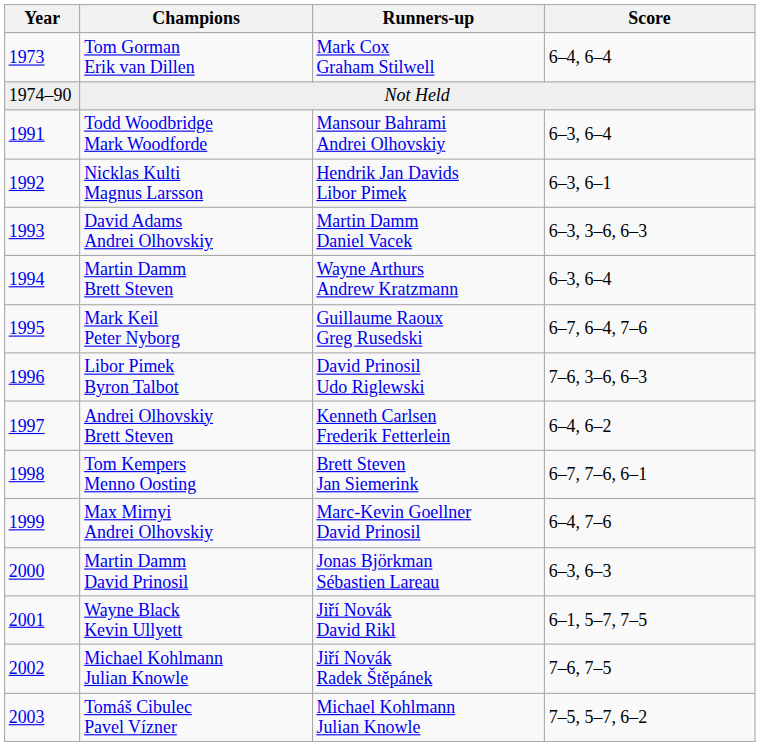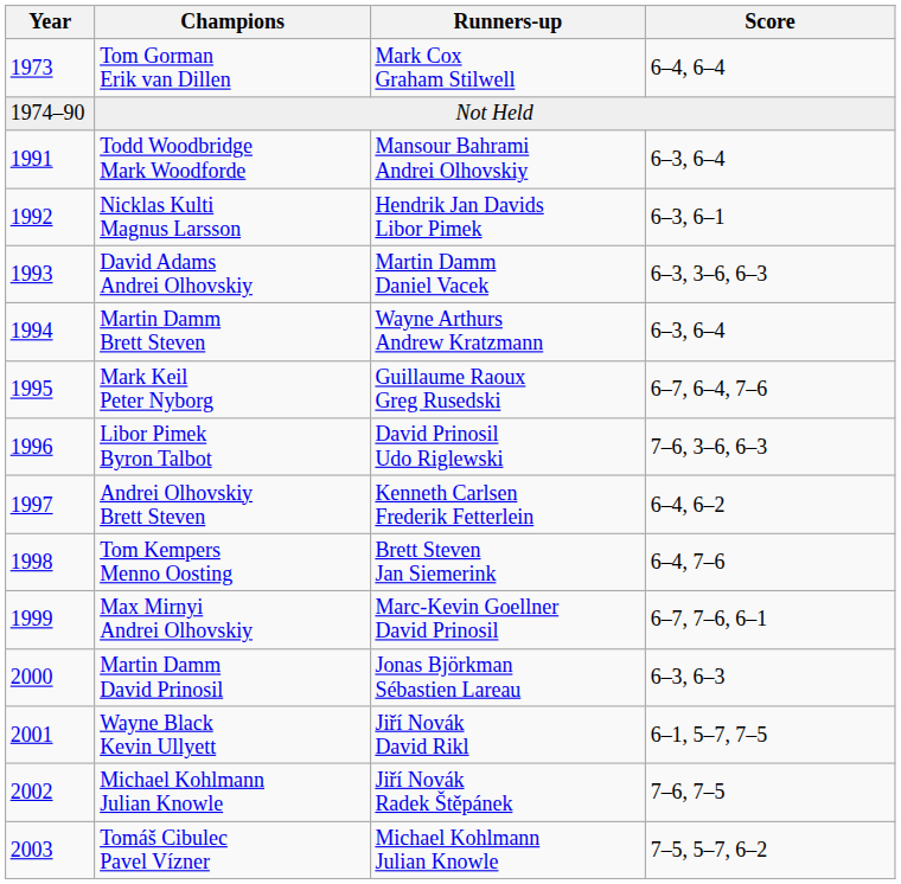 <table class=wikitable>
 <tr>
 <th style="width:60px">Year</th>
 <th style="width:200px">Champions</th>
 <th style="width:200px">Runners-up</th>
 <th style="width:180px" class="unsortable">Score</th>
 </tr>
 <tr>
 <td><a href='#'>1973</a></td>
 <td> <a href='#'>Tom Gorman</a><br> <a href='#'>Erik van Dillen</a></td>
 <td> <a href='#'>Mark Cox</a><br> <a href='#'>Graham Stilwell</a></td>
 <td>6–4, 6–4</td>
 </tr>
 <tr>
 <td style="background:#efefef">1974–90</td>
 <td colspan=3 align=center style="background:#efefef"><em>Not Held</em></td>
 </tr>
 <tr>
 <td><a href='#'>1991</a></td>
 <td> <a href='#'>Todd Woodbridge</a><br> <a href='#'>Mark Woodforde</a></td>
 <td> <a href='#'>Mansour Bahrami</a><br> <a href='#'>Andrei Olhovskiy</a></td>
 <td>6–3, 6–4</td>
 </tr>
 <tr>
 <td><a href='#'>1992</a></td>
 <td> <a href='#'>Nicklas Kulti</a><br> <a href='#'>Magnus Larsson</a></td>
 <td> <a href='#'>Hendrik Jan Davids</a><br> <a href='#'>Libor Pimek</a></td>
 <td>6–3, 6–1</td>
 </tr>
 <tr>
 <td><a href='#'>1993</a></td>
 <td> <a href='#'>David Adams</a><br> <a href='#'>Andrei Olhovskiy</a></td>
 <td> <a href='#'>Martin Damm</a><br> <a href='#'>Daniel Vacek</a></td>
 <td>6–3, 3–6, 6–3</td>
 </tr>
 <tr>
 <td><a href='#'>1994</a></td>
 <td> <a href='#'>Martin Damm</a><br> <a href='#'>Brett Steven</a></td>
 <td> <a href='#'>Wayne Arthurs</a><br> <a href='#'>Andrew Kratzmann</a></td>
 <td>6–3, 6–4</td>
 </tr>
 <tr>
 <td><a href='#'>1995</a></td>
 <td> <a href='#'>Mark Keil</a><br> <a href='#'>Peter Nyborg</a></td>
 <td> <a href='#'>Guillaume Raoux</a><br> <a href='#'>Greg Rusedski</a></td>
 <td>6–7, 6–4, 7–6</td>
 </tr>
 <tr>
 <td><a href='#'>1996</a></td>
 <td> <a href='#'>Libor Pimek</a><br> <a href='#'>Byron Talbot</a></td>
 <td> <a href='#'>David Prinosil</a><br> <a href='#'>Udo Riglewski</a></td>
 <td>7–6, 3–6, 6–3</td>
 </tr>
 <tr>
 <td><a href='#'>1997</a></td>
 <td> <a href='#'>Andrei Olhovskiy</a><br> <a href='#'>Brett Steven</a></td>
 <td> <a href='#'>Kenneth Carlsen</a><br> <a href='#'>Frederik Fetterlein</a></td>
 <td>6–4, 6–2</td>
 </tr>
 <tr>
 <td><a href='#'>1998</a></td>
 <td> <a href='#'>Tom Kempers</a><br> <a href='#'>Menno Oosting</a></td>
 <td> <a href='#'>Brett Steven</a><br> <a href='#'>Jan Siemerink</a></td>
-<td>6–7, 7–6, 6–1</td>
+<td>6–4, 7–6</td>
 </tr>
 <tr>
 <td><a href='#'>1999</a></td>
 <td> <a href='#'>Max Mirnyi</a><br> <a href='#'>Andrei Olhovskiy</a></td>
 <td> <a href='#'>Marc-Kevin Goellner</a><br> <a href='#'>David Prinosil</a></td>
-<td>6–4, 7–6</td>
+<td>6–7, 7–6, 6–1</td>
 </tr>
 <tr>
 <td><a href='#'>2000</a></td>
 <td> <a href='#'>Martin Damm</a><br> <a href='#'>David Prinosil</a></td>
 <td> <a href='#'>Jonas Björkman</a><br> <a href='#'>Sébastien Lareau</a></td>
 <td>6–3, 6–3</td>
 </tr>
 <tr>
 <td><a href='#'>2001</a></td>
 <td> <a href='#'>Wayne Black</a><br> <a href='#'>Kevin Ullyett</a></td>
 <td> <a href='#'>Jiří Novák</a><br> <a href='#'>David Rikl</a></td>
 <td>6–1, 5–7, 7–5</td>
 </tr>
 <tr>
 <td><a href='#'>2002</a></td>
 <td> <a href='#'>Michael Kohlmann</a><br> <a href='#'>Julian Knowle</a></td>
 <td> <a href='#'>Jiří Novák</a><br> <a href='#'>Radek Štěpánek</a></td>
 <td>7–6, 7–5</td>
 </tr>
 <tr>
 <td><a href='#'>2003</a></td>
 <td> <a href='#'>Tomáš Cibulec</a><br> <a href='#'>Pavel Vízner</a></td>
 <td> <a href='#'>Michael Kohlmann</a><br> <a href='#'>Julian Knowle</a></td>
 <td>7–5, 5–7, 6–2</td>
 </tr>
 </table>
